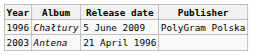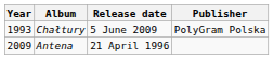 <table class="wikitable">
 <tr>
 <th>Year</th>
 <th>Album</th>
 <th>Release date</th>
 <th>Publisher</th>
 </tr>
 <tr>
-<td>1996</td>
+<td>1993</td>
 <td><em>Chałtury</em></td>
 <td>5 June 2009</td>
 <td>PolyGram Polska</td>
 </tr>
 <tr>
-<td>2003</td>
+<td>2009</td>
 <td><em>Antena</em></td>
 <td>21 April 1996</td>
 <td></td>
 </tr>
 </table>
